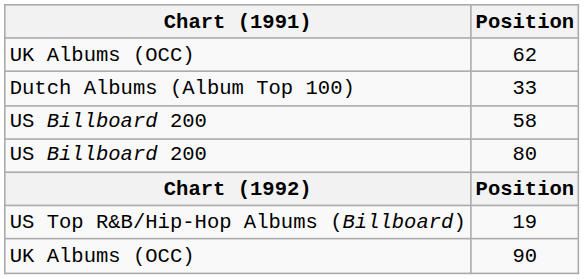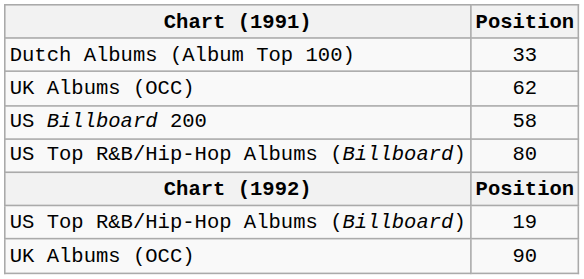 <table class="wikitable">
 <tr>
 <th align="left">Chart (1991)</th>
 <th align="left">Position</th>
 </tr>
 <tr>
+<td align="left">Dutch Albums (Album Top 100)</td>
+<td style="text-align:center;">33</td>
+</tr>
+<tr>
 <td align="left">UK Albums (OCC)</td>
 <td style="text-align:center;">62</td>
-</tr>
-<tr>
-<td align="left">Dutch Albums (Album Top 100)</td>
-<td style="text-align:center;">33</td>
 </tr>
 <tr>
 <td align="left">US <em>Billboard</em> 200</td>
 <td style="text-align:center;">58</td>
 </tr>
 <tr>
-<td align="left">US <em>Billboard</em> 200</td>
+<td align="left">US Top R&B/Hip-Hop Albums (<em>Billboard</em>)</td>
 <td style="text-align:center;">80</td>
 </tr>
 <tr>
 <th align="left">Chart (1992)</th>
 <th align="left">Position</th>
 </tr>
 <tr>
 <td align="left">US Top R&B/Hip-Hop Albums (<em>Billboard</em>)</td>
 <td style="text-align:center;">19</td>
 </tr>
 <tr>
 <td align="left">UK Albums (OCC)</td>
 <td style="text-align:center;">90</td>
 </tr>
 </table>
